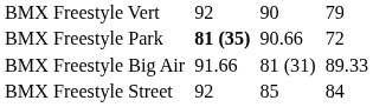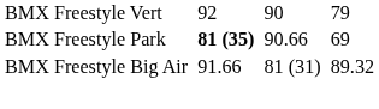 <table>
 <tr>
 <td>BMX Freestyle Vert</td>
 <td></td>
 <td>92</td>
 <td></td>
 <td>90</td>
 <td></td>
 <td>79</td>
 </tr>
 <tr>
 <td>BMX Freestyle Park</td>
 <td></td>
 <td><strong>81 (35)</strong></td>
 <td></td>
 <td>90.66</td>
 <td></td>
-<td>72</td>
+<td>69</td>
 </tr>
 <tr>
 <td>BMX Freestyle Big Air</td>
 <td></td>
 <td>91.66</td>
 <td></td>
 <td>81 (31)</td>
 <td></td>
-<td>89.33</td>
-</tr>
-<tr>
-<td>BMX Freestyle Street</td>
-<td></td>
-<td>92</td>
-<td></td>
-<td>85</td>
-<td></td>
-<td>84</td>
+<td>89.32</td>
 </tr>
 </table>
